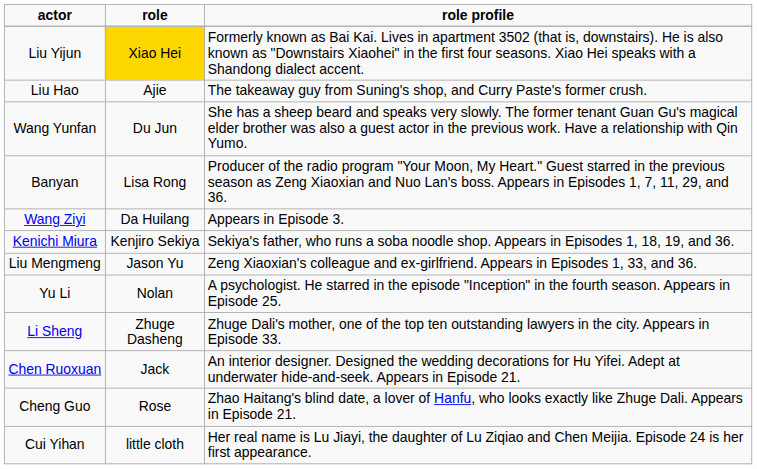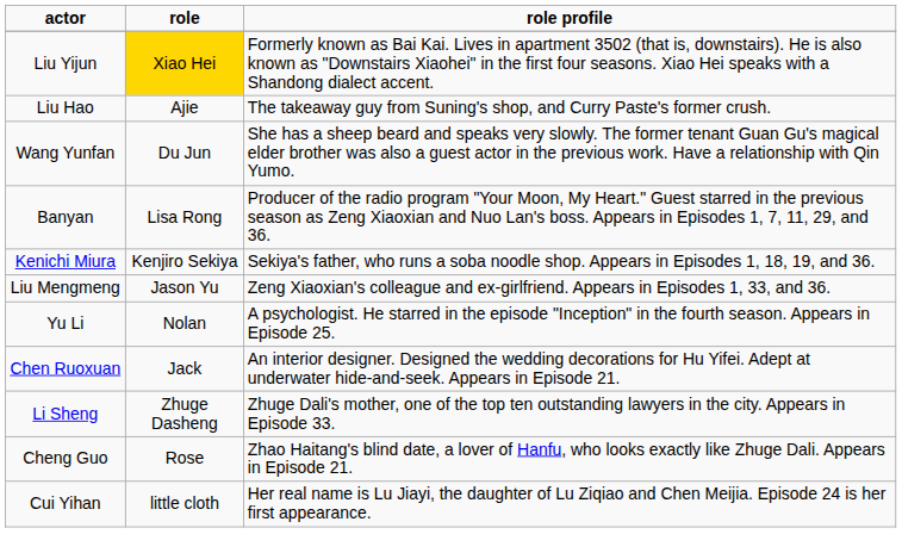 <table class="wikitable" width="68%" style="text-align:center">
 <tr>
 <td style="width:10%"><strong>actor</strong></td>
 <td style="width:10%"><strong>role</strong></td>
 <td style="width:55%"><strong>role profile</strong></td>
 </tr>
 <tr>
 </tr>
 <tr>
 <td>Liu Yijun</td>
 <td style="background: gold;">Xiao Hei</td>
 <td align="left">Formerly known as Bai Kai. Lives in apartment 3502 (that is, downstairs). He is also known as "Downstairs Xiaohei" in the first four seasons. Xiao Hei speaks with a Shandong dialect accent.</td>
 </tr>
 <tr>
 <td>Liu Hao</td>
 <td>Ajie</td>
 <td align="left">The takeaway guy from Suning's shop, and Curry Paste's former crush.</td>
 </tr>
 <tr>
 <td>Wang Yunfan</td>
 <td>Du Jun</td>
 <td align="left">She has a sheep beard and speaks very slowly. The former tenant Guan Gu's magical elder brother was also a guest actor in the previous work. Have a relationship with Qin Yumo.</td>
 </tr>
 <tr>
 <td>Banyan</td>
 <td>Lisa Rong</td>
 <td align="left">Producer of the radio program "Your Moon, My Heart." Guest starred in the previous season as Zeng Xiaoxian and Nuo Lan's boss. Appears in Episodes 1, 7, 11, 29, and 36.</td>
 </tr>
 <tr>
-<td><a href='#'>Wang Ziyi</a></td>
-<td>Da Huilang</td>
-<td align="left">Appears in Episode 3.</td>
-</tr>
-<tr>
 <td><a href='#'>Kenichi Miura</a></td>
 <td>Kenjiro Sekiya</td>
 <td align="left">Sekiya's father, who runs a soba noodle shop. Appears in Episodes 1, 18, 19, and 36.</td>
 </tr>
 <tr>
 <td>Liu Mengmeng</td>
 <td>Jason Yu</td>
 <td align="left">Zeng Xiaoxian's colleague and ex-girlfriend. Appears in Episodes 1, 33, and 36.</td>
 </tr>
 <tr>
 <td>Yu Li</td>
 <td>Nolan</td>
 <td align="left">A psychologist. He starred in the episode "Inception" in the fourth season. Appears in Episode 25.</td>
 </tr>
 <tr>
+<td><a href='#'>Chen Ruoxuan</a></td>
+<td>Jack</td>
+<td align="left">An interior designer. Designed the wedding decorations for Hu Yifei. Adept at underwater hide-and-seek. Appears in Episode 21.</td>
+</tr>
+<tr>
 <td><a href='#'>Li Sheng</a></td>
 <td>Zhuge Dasheng</td>
 <td align="left">Zhuge Dali's mother, one of the top ten outstanding lawyers in the city. Appears in Episode 33.</td>
-</tr>
-<tr>
-<td><a href='#'>Chen Ruoxuan</a></td>
-<td>Jack</td>
-<td align="left">An interior designer. Designed the wedding decorations for Hu Yifei. Adept at underwater hide-and-seek. Appears in Episode 21.</td>
 </tr>
 <tr>
 <td>Cheng Guo</td>
 <td>Rose</td>
 <td align="left">Zhao Haitang's blind date, a lover of <a href='#'>Hanfu</a>, who looks exactly like Zhuge Dali. Appears in Episode 21.</td>
 </tr>
 <tr>
 <td>Cui Yihan</td>
 <td>little cloth</td>
 <td align="left">Her real name is Lu Jiayi, the daughter of Lu Ziqiao and Chen Meijia. Episode 24 is her first appearance.</td>
 </tr>
 </table>
